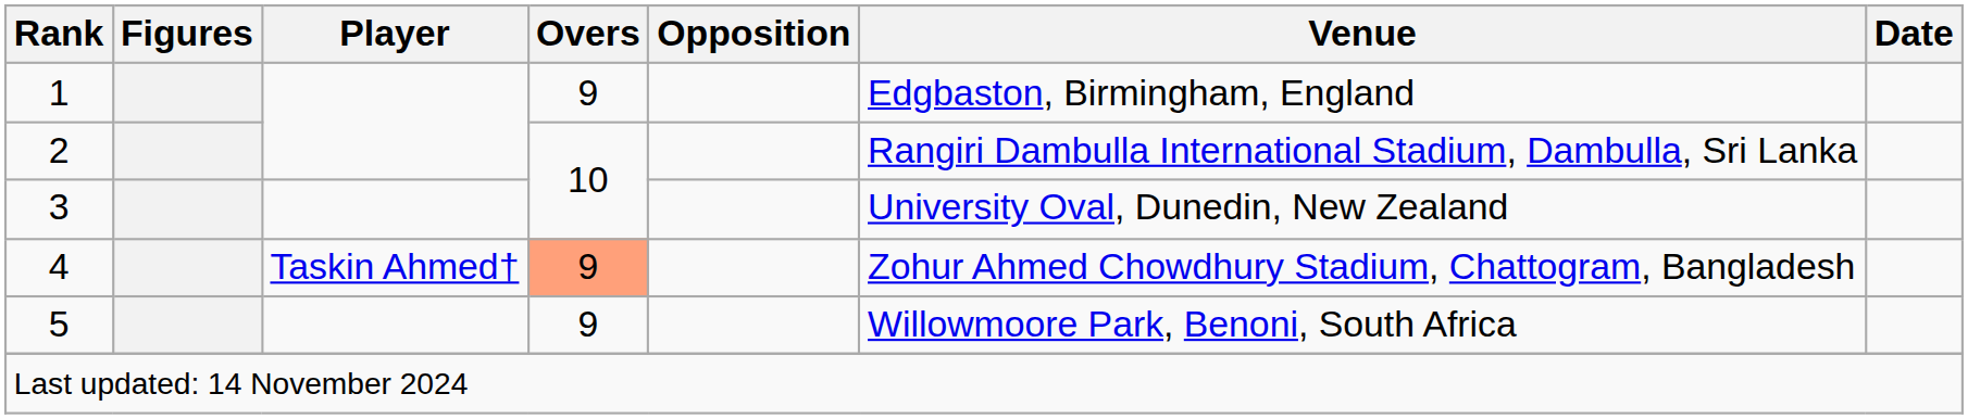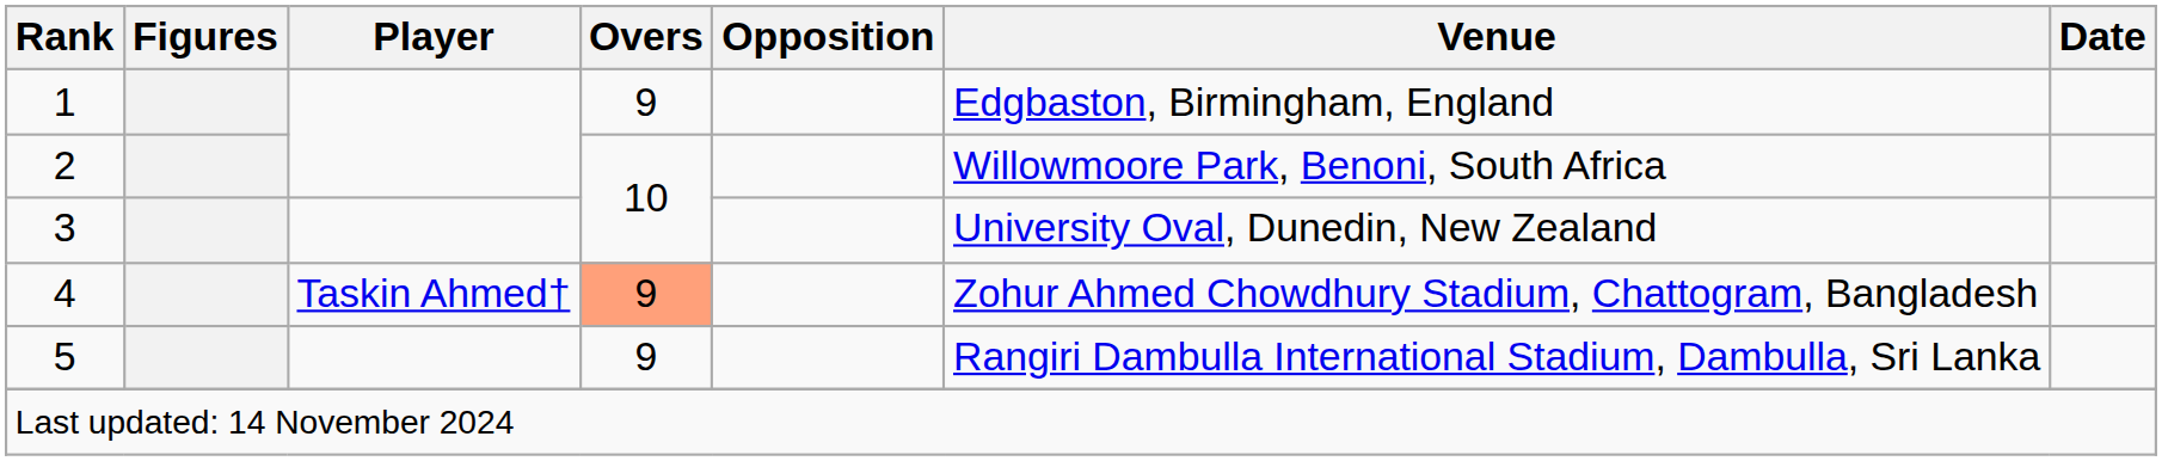 <table class="wikitable plainrowheaders sortable">
 <tr>
 <th scope=col>Rank</th>
 <th scope=col>Figures</th>
 <th scope=col>Player</th>
 <th scope=col>Overs</th>
 <th scope=col>Opposition</th>
 <th scope=col>Venue</th>
 <th scope=col>Date</th>
 </tr>
 <tr>
 <td scope=row style=text-align:center;>1</td>
 <th scope=row style=text-align:center;></th>
 <td rowspan=2></td>
 <td align=center>9</td>
 <td></td>
 <td><a href='#'>Edgbaston</a>, Birmingham, England</td>
 <td></td>
 </tr>
 <tr>
 <td align=center>2</td>
 <th scope=row style=text-align:center;></th>
 <td align=center rowspan=2>10</td>
 <td></td>
-<td><a href='#'>Rangiri Dambulla International Stadium</a>, <a href='#'>Dambulla</a>, Sri Lanka</td>
+<td><a href='#'>Willowmoore Park</a>, <a href='#'>Benoni</a>, South Africa</td>
 <td></td>
 </tr>
 <tr>
 <td align=center>3</td>
 <th scope=row style=text-align:center;></th>
 <td></td>
 <td></td>
 <td><a href='#'>University Oval</a>, Dunedin, New Zealand</td>
 <td></td>
 </tr>
 <tr>
 <td align=center>4</td>
 <th scope=row style=text-align:center;></th>
 <td><a href='#'>Taskin Ahmed†</a></td>
 <td align=center style="background: lightsalmon;">9</td>
 <td></td>
 <td><a href='#'>Zohur Ahmed Chowdhury Stadium</a>, <a href='#'>Chattogram</a>, Bangladesh</td>
 <td></td>
 </tr>
 <tr>
 <td align=center>5</td>
 <th scope=row style=text-align:center;></th>
 <td></td>
 <td align=center>9</td>
 <td></td>
-<td><a href='#'>Willowmoore Park</a>, <a href='#'>Benoni</a>, South Africa</td>
+<td><a href='#'>Rangiri Dambulla International Stadium</a>, <a href='#'>Dambulla</a>, Sri Lanka</td>
 <td></td>
 </tr>
 <tr>
 </tr>
 <tr class=sortbottom>
 <td colspan=7><small>Last updated: 14 November 2024</small></td>
 </tr>
 </table>
